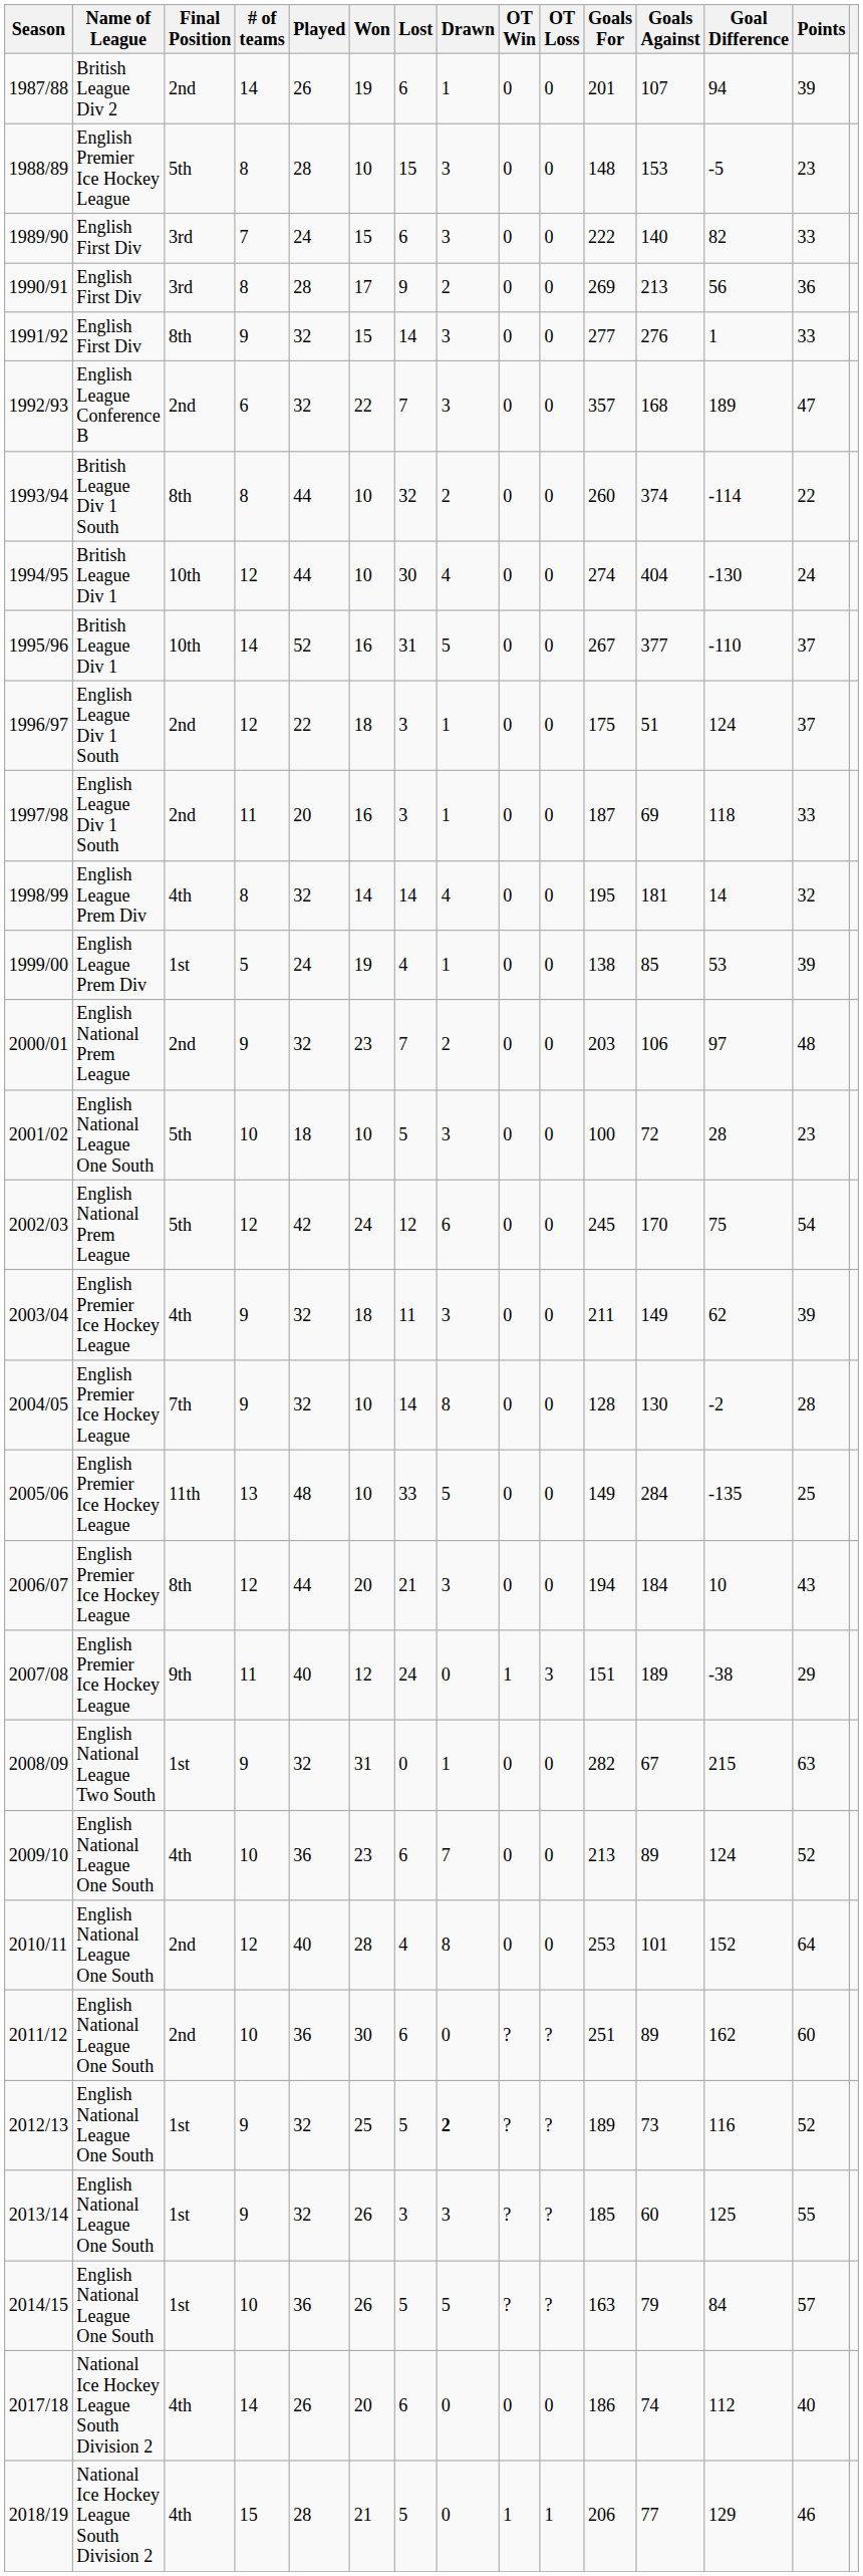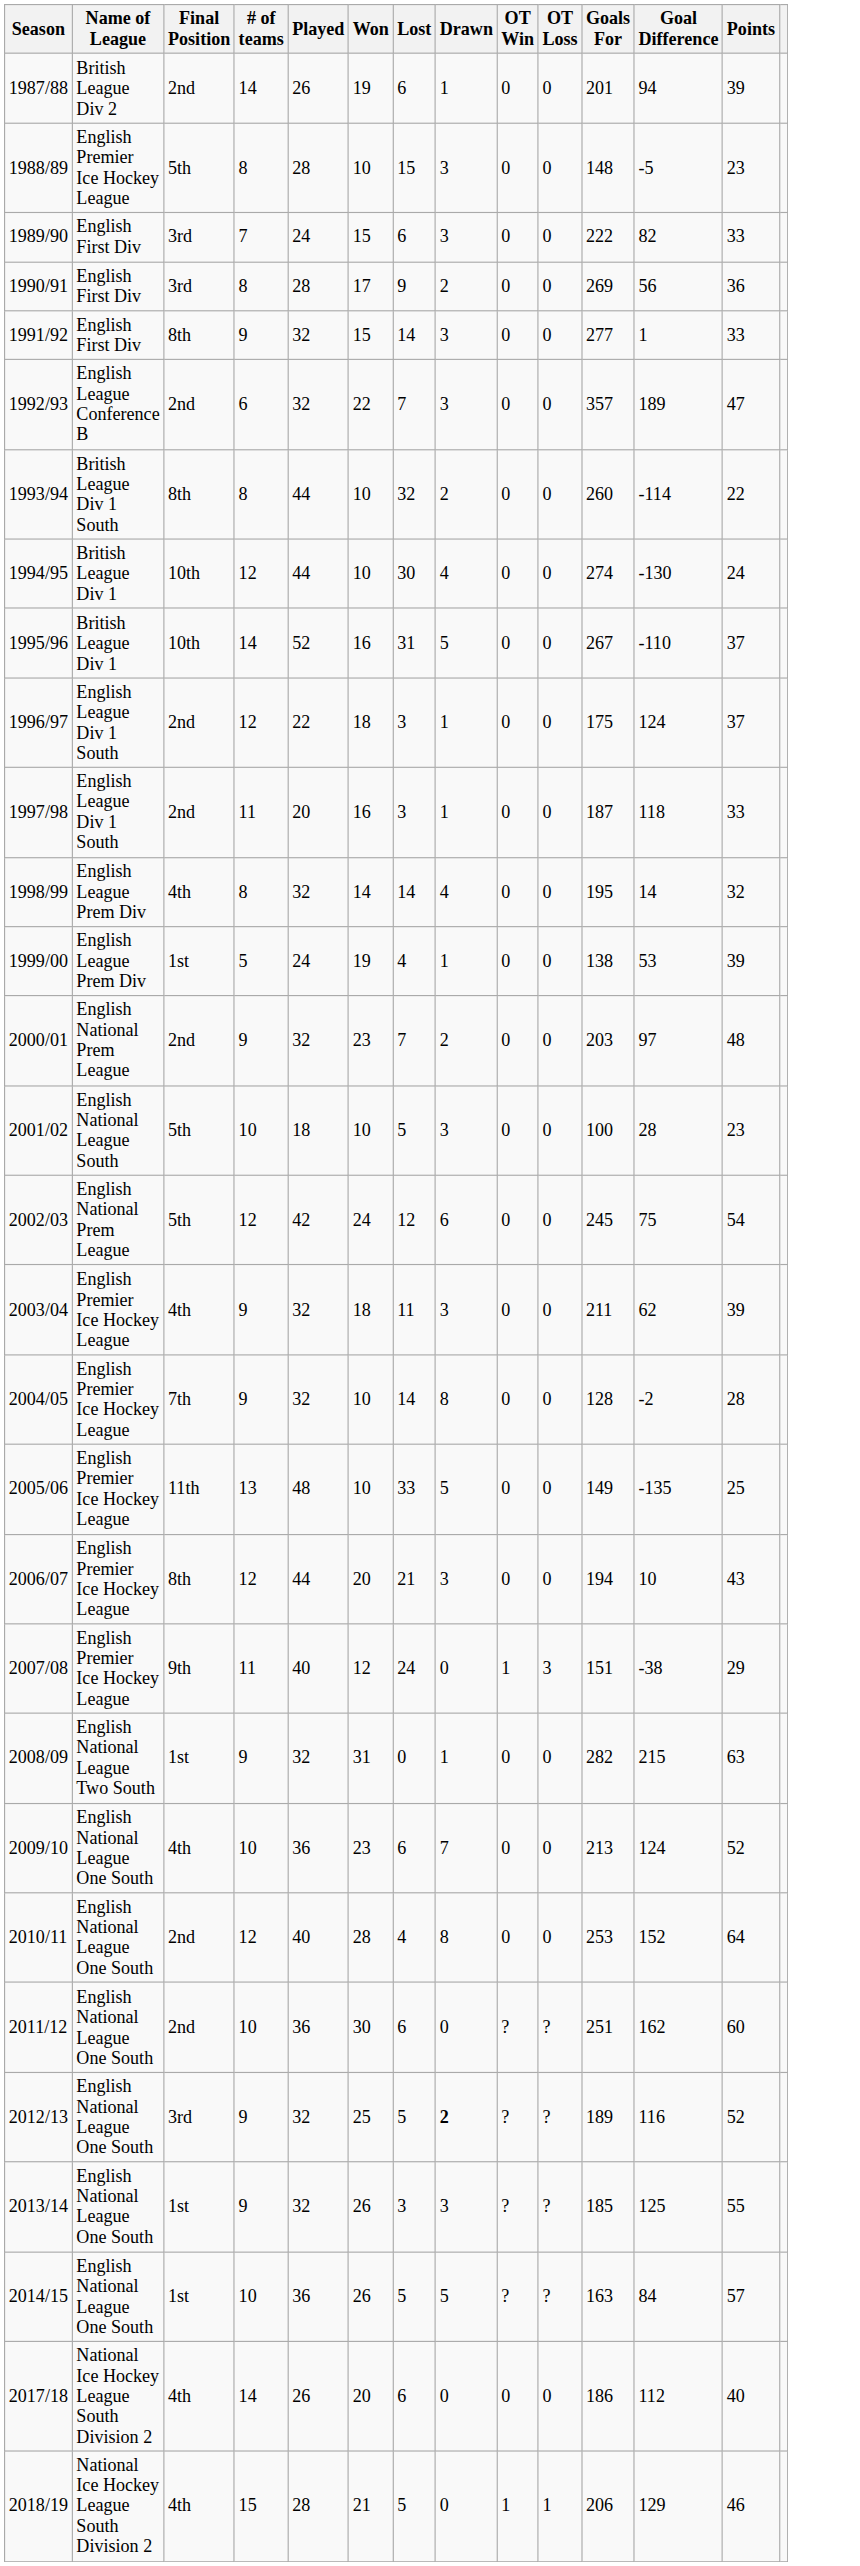 <table class="wikitable">
 <tr>
 <th>Season</th>
 <th>Name of League</th>
 <th>Final Position</th>
 <th># of teams</th>
 <th>Played</th>
 <th>Won</th>
 <th>Lost</th>
 <th>Drawn</th>
 <th>OT Win</th>
 <th>OT Loss</th>
 <th>Goals For</th>
-<th>Goals Against</th>
 <th>Goal Difference</th>
 <th>Points</th>
 <th></th>
 </tr>
 <tr>
 <td>1987/88</td>
 <td>British League Div 2</td>
 <td>2nd</td>
 <td>14</td>
 <td>26</td>
 <td>19</td>
 <td>6</td>
 <td>1</td>
 <td>0</td>
 <td>0</td>
 <td>201</td>
-<td>107</td>
 <td>94</td>
 <td>39</td>
 <td></td>
 </tr>
 <tr>
 <td>1988/89</td>
 <td>English Premier Ice Hockey League</td>
 <td>5th</td>
 <td>8</td>
 <td>28</td>
 <td>10</td>
 <td>15</td>
 <td>3</td>
 <td>0</td>
 <td>0</td>
 <td>148</td>
-<td>153</td>
 <td>-5</td>
 <td>23</td>
 <td></td>
 </tr>
 <tr>
 <td>1989/90</td>
 <td>English First Div</td>
 <td>3rd</td>
 <td>7</td>
 <td>24</td>
 <td>15</td>
 <td>6</td>
 <td>3</td>
 <td>0</td>
 <td>0</td>
 <td>222</td>
-<td>140</td>
 <td>82</td>
 <td>33</td>
 <td></td>
 </tr>
 <tr>
 <td>1990/91</td>
 <td>English First Div</td>
 <td>3rd</td>
 <td>8</td>
 <td>28</td>
 <td>17</td>
 <td>9</td>
 <td>2</td>
 <td>0</td>
 <td>0</td>
 <td>269</td>
-<td>213</td>
 <td>56</td>
 <td>36</td>
 <td></td>
 </tr>
 <tr>
 <td>1991/92</td>
 <td>English First Div</td>
 <td>8th</td>
 <td>9</td>
 <td>32</td>
 <td>15</td>
 <td>14</td>
 <td>3</td>
 <td>0</td>
 <td>0</td>
 <td>277</td>
-<td>276</td>
 <td>1</td>
 <td>33</td>
 <td></td>
 </tr>
 <tr>
 <td>1992/93</td>
 <td>English League Conference B</td>
 <td>2nd</td>
 <td>6</td>
 <td>32</td>
 <td>22</td>
 <td>7</td>
 <td>3</td>
 <td>0</td>
 <td>0</td>
 <td>357</td>
-<td>168</td>
 <td>189</td>
 <td>47</td>
 <td></td>
 </tr>
 <tr>
 <td>1993/94</td>
 <td>British League Div 1 South</td>
 <td>8th</td>
 <td>8</td>
 <td>44</td>
 <td>10</td>
 <td>32</td>
 <td>2</td>
 <td>0</td>
 <td>0</td>
 <td>260</td>
-<td>374</td>
 <td>-114</td>
 <td>22</td>
 <td></td>
 </tr>
 <tr>
 <td>1994/95</td>
 <td>British League Div 1</td>
 <td>10th</td>
 <td>12</td>
 <td>44</td>
 <td>10</td>
 <td>30</td>
 <td>4</td>
 <td>0</td>
 <td>0</td>
 <td>274</td>
-<td>404</td>
 <td>-130</td>
 <td>24</td>
 <td></td>
 </tr>
 <tr>
 <td>1995/96</td>
 <td>British League Div 1</td>
 <td>10th</td>
 <td>14</td>
 <td>52</td>
 <td>16</td>
 <td>31</td>
 <td>5</td>
 <td>0</td>
 <td>0</td>
 <td>267</td>
-<td>377</td>
 <td>-110</td>
 <td>37</td>
 <td></td>
 </tr>
 <tr>
 <td>1996/97</td>
 <td>English League Div 1 South</td>
 <td>2nd</td>
 <td>12</td>
 <td>22</td>
 <td>18</td>
 <td>3</td>
 <td>1</td>
 <td>0</td>
 <td>0</td>
 <td>175</td>
-<td>51</td>
 <td>124</td>
 <td>37</td>
 <td></td>
 </tr>
 <tr>
 <td>1997/98</td>
 <td>English League Div 1 South</td>
 <td>2nd</td>
 <td>11</td>
 <td>20</td>
 <td>16</td>
 <td>3</td>
 <td>1</td>
 <td>0</td>
 <td>0</td>
 <td>187</td>
-<td>69</td>
 <td>118</td>
 <td>33</td>
 <td></td>
 </tr>
 <tr>
 <td>1998/99</td>
 <td>English League Prem Div</td>
 <td>4th</td>
 <td>8</td>
 <td>32</td>
 <td>14</td>
 <td>14</td>
 <td>4</td>
 <td>0</td>
 <td>0</td>
 <td>195</td>
-<td>181</td>
 <td>14</td>
 <td>32</td>
 <td></td>
 </tr>
 <tr>
 <td>1999/00</td>
 <td>English League Prem Div</td>
 <td>1st</td>
 <td>5</td>
 <td>24</td>
 <td>19</td>
 <td>4</td>
 <td>1</td>
 <td>0</td>
 <td>0</td>
 <td>138</td>
-<td>85</td>
 <td>53</td>
 <td>39</td>
 <td></td>
 </tr>
 <tr>
 <td>2000/01</td>
 <td>English National Prem League</td>
 <td>2nd</td>
 <td>9</td>
 <td>32</td>
 <td>23</td>
 <td>7</td>
 <td>2</td>
 <td>0</td>
 <td>0</td>
 <td>203</td>
-<td>106</td>
 <td>97</td>
 <td>48</td>
 <td></td>
 </tr>
 <tr>
 <td>2001/02</td>
-<td>English National League One South</td>
+<td>English National League South</td>
 <td>5th</td>
 <td>10</td>
 <td>18</td>
 <td>10</td>
 <td>5</td>
 <td>3</td>
 <td>0</td>
 <td>0</td>
 <td>100</td>
-<td>72</td>
 <td>28</td>
 <td>23</td>
 <td></td>
 </tr>
 <tr>
 <td>2002/03</td>
 <td>English National Prem League</td>
 <td>5th</td>
 <td>12</td>
 <td>42</td>
 <td>24</td>
 <td>12</td>
 <td>6</td>
 <td>0</td>
 <td>0</td>
 <td>245</td>
-<td>170</td>
 <td>75</td>
 <td>54</td>
 <td></td>
 </tr>
 <tr>
 <td>2003/04</td>
 <td>English Premier Ice Hockey League</td>
 <td>4th</td>
 <td>9</td>
 <td>32</td>
 <td>18</td>
 <td>11</td>
 <td>3</td>
 <td>0</td>
 <td>0</td>
 <td>211</td>
-<td>149</td>
 <td>62</td>
 <td>39</td>
 <td></td>
 </tr>
 <tr>
 <td>2004/05</td>
 <td>English Premier Ice Hockey League</td>
 <td>7th</td>
 <td>9</td>
 <td>32</td>
 <td>10</td>
 <td>14</td>
 <td>8</td>
 <td>0</td>
 <td>0</td>
 <td>128</td>
-<td>130</td>
 <td>-2</td>
 <td>28</td>
 <td></td>
 </tr>
 <tr>
 <td>2005/06</td>
 <td>English Premier Ice Hockey League</td>
 <td>11th</td>
 <td>13</td>
 <td>48</td>
 <td>10</td>
 <td>33</td>
 <td>5</td>
 <td>0</td>
 <td>0</td>
 <td>149</td>
-<td>284</td>
 <td>-135</td>
 <td>25</td>
 <td></td>
 </tr>
 <tr>
 <td>2006/07</td>
 <td>English Premier Ice Hockey League</td>
 <td>8th</td>
 <td>12</td>
 <td>44</td>
 <td>20</td>
 <td>21</td>
 <td>3</td>
 <td>0</td>
 <td>0</td>
 <td>194</td>
-<td>184</td>
 <td>10</td>
 <td>43</td>
 <td></td>
 </tr>
 <tr>
 <td>2007/08</td>
 <td>English Premier Ice Hockey League</td>
 <td>9th</td>
 <td>11</td>
 <td>40</td>
 <td>12</td>
 <td>24</td>
 <td>0</td>
 <td>1</td>
 <td>3</td>
 <td>151</td>
-<td>189</td>
 <td>-38</td>
 <td>29</td>
 <td></td>
 </tr>
 <tr>
 <td>2008/09</td>
 <td>English National League Two South</td>
 <td>1st</td>
 <td>9</td>
 <td>32</td>
 <td>31</td>
 <td>0</td>
 <td>1</td>
 <td>0</td>
 <td>0</td>
 <td>282</td>
-<td>67</td>
 <td>215</td>
 <td>63</td>
 <td></td>
 </tr>
 <tr>
 <td>2009/10</td>
 <td>English National League One South</td>
 <td>4th</td>
 <td>10</td>
 <td>36</td>
 <td>23</td>
 <td>6</td>
 <td>7</td>
 <td>0</td>
 <td>0</td>
 <td>213</td>
-<td>89</td>
 <td>124</td>
 <td>52</td>
 <td></td>
 </tr>
 <tr>
 <td>2010/11</td>
 <td>English National League One South</td>
 <td>2nd</td>
 <td>12</td>
 <td>40</td>
 <td>28</td>
 <td>4</td>
 <td>8</td>
 <td>0</td>
 <td>0</td>
 <td>253</td>
-<td>101</td>
 <td>152</td>
 <td>64</td>
 <td></td>
 </tr>
 <tr>
 <td>2011/12</td>
 <td>English National League One South</td>
 <td>2nd</td>
 <td>10</td>
 <td>36</td>
 <td>30</td>
 <td>6</td>
 <td>0</td>
 <td>?</td>
 <td>?</td>
 <td>251</td>
-<td>89</td>
 <td>162</td>
 <td>60</td>
 <td></td>
 </tr>
 <tr>
 <td>2012/13</td>
 <td>English National League One South</td>
-<td>1st</td>
+<td>3rd</td>
 <td>9</td>
 <td>32</td>
 <td>25</td>
 <td>5</td>
 <td><strong>2</strong></td>
 <td>?</td>
 <td>?</td>
 <td>189</td>
-<td>73</td>
 <td>116</td>
 <td>52</td>
 <td></td>
 </tr>
 <tr>
 <td>2013/14</td>
 <td>English National League One South</td>
 <td>1st</td>
 <td>9</td>
 <td>32</td>
 <td>26</td>
 <td>3</td>
 <td>3</td>
 <td>?</td>
 <td>?</td>
 <td>185</td>
-<td>60</td>
 <td>125</td>
 <td>55</td>
 <td></td>
 </tr>
 <tr>
 <td>2014/15</td>
 <td>English National League One South</td>
 <td>1st</td>
 <td>10</td>
 <td>36</td>
 <td>26</td>
 <td>5</td>
 <td>5</td>
 <td>?</td>
 <td>?</td>
 <td>163</td>
-<td>79</td>
 <td>84</td>
 <td>57</td>
 <td></td>
 </tr>
 <tr>
 <td>2017/18</td>
 <td>National Ice Hockey League South Division 2</td>
 <td>4th</td>
 <td>14</td>
 <td>26</td>
 <td>20</td>
 <td>6</td>
 <td>0</td>
 <td>0</td>
 <td>0</td>
 <td>186</td>
-<td>74</td>
 <td>112</td>
 <td>40</td>
 <td></td>
 </tr>
 <tr>
 <td>2018/19</td>
 <td>National Ice Hockey League South Division 2</td>
 <td>4th</td>
 <td>15</td>
 <td>28</td>
 <td>21</td>
 <td>5</td>
 <td>0</td>
 <td>1</td>
 <td>1</td>
 <td>206</td>
-<td>77</td>
 <td>129</td>
 <td>46</td>
 <td></td>
 </tr>
 </table>
